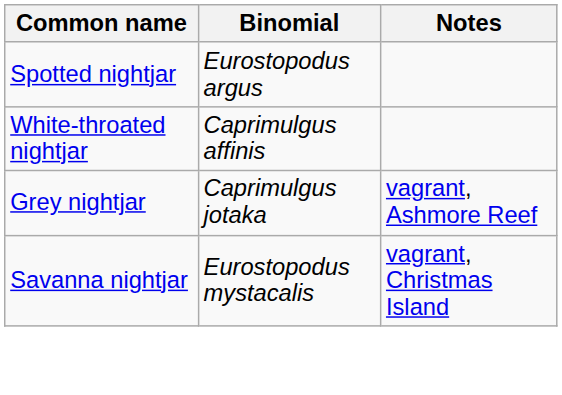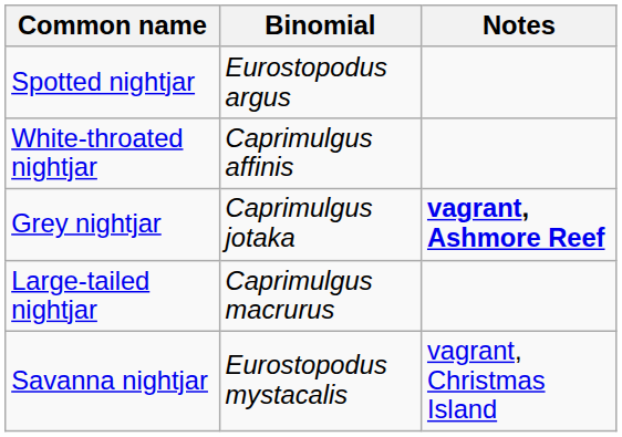 <table style="width:60%;" class="wikitable">
 <tr>
 <th width=35%>Common name</th>
 <th width=33%>Binomial</th>
 <th width=32%>Notes</th>
 </tr>
 <tr>
 <td><a href='#'>Spotted nightjar</a></td>
 <td><em>Eurostopodus argus</em></td>
 <td></td>
 </tr>
 <tr>
 <td><a href='#'>White-throated nightjar</a></td>
 <td><em>Caprimulgus affinis</em></td>
 <td></td>
 </tr>
 <tr>
 <td><a href='#'>Grey nightjar</a></td>
 <td><em>Caprimulgus jotaka</em></td>
-<td><a href='#'>vagrant</a>, <a href='#'>Ashmore Reef</a></td>
+<td><strong><a href='#'>vagrant</a>, <a href='#'>Ashmore Reef</a></strong></td>
+</tr>
+<tr>
+<td><a href='#'>Large-tailed nightjar</a></td>
+<td><em>Caprimulgus macrurus</em></td>
+<td></td>
 </tr>
 <tr>
 <td><a href='#'>Savanna nightjar</a></td>
 <td><em>Eurostopodus mystacalis</em></td>
 <td><a href='#'>vagrant</a>, <a href='#'>Christmas Island</a></td>
 </tr>
 </table>
